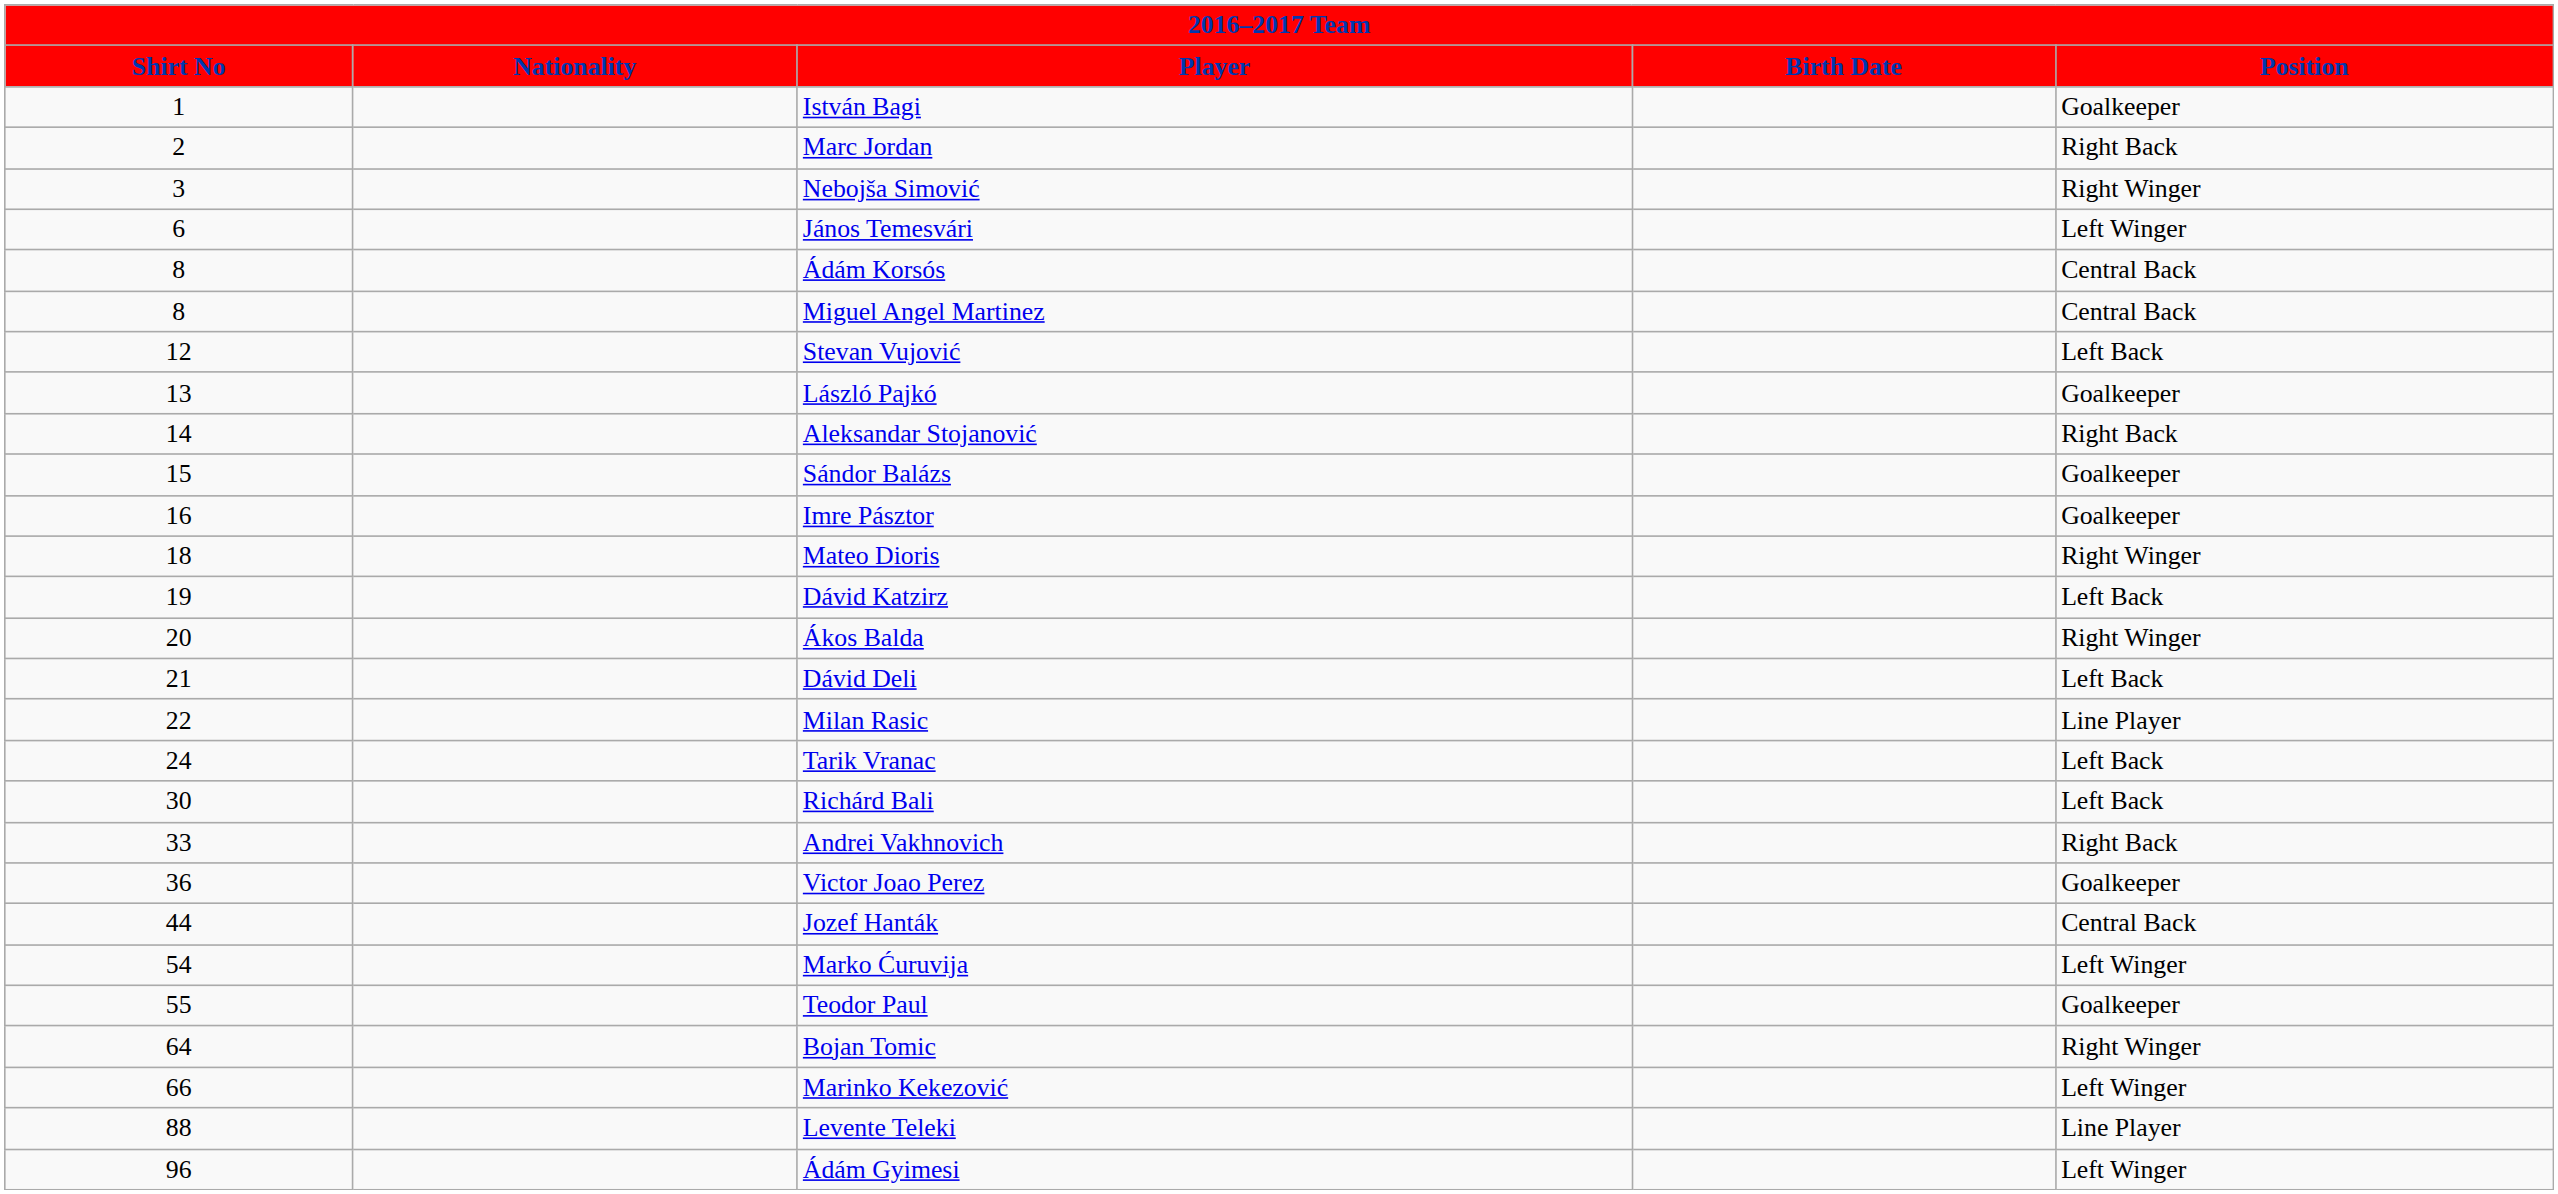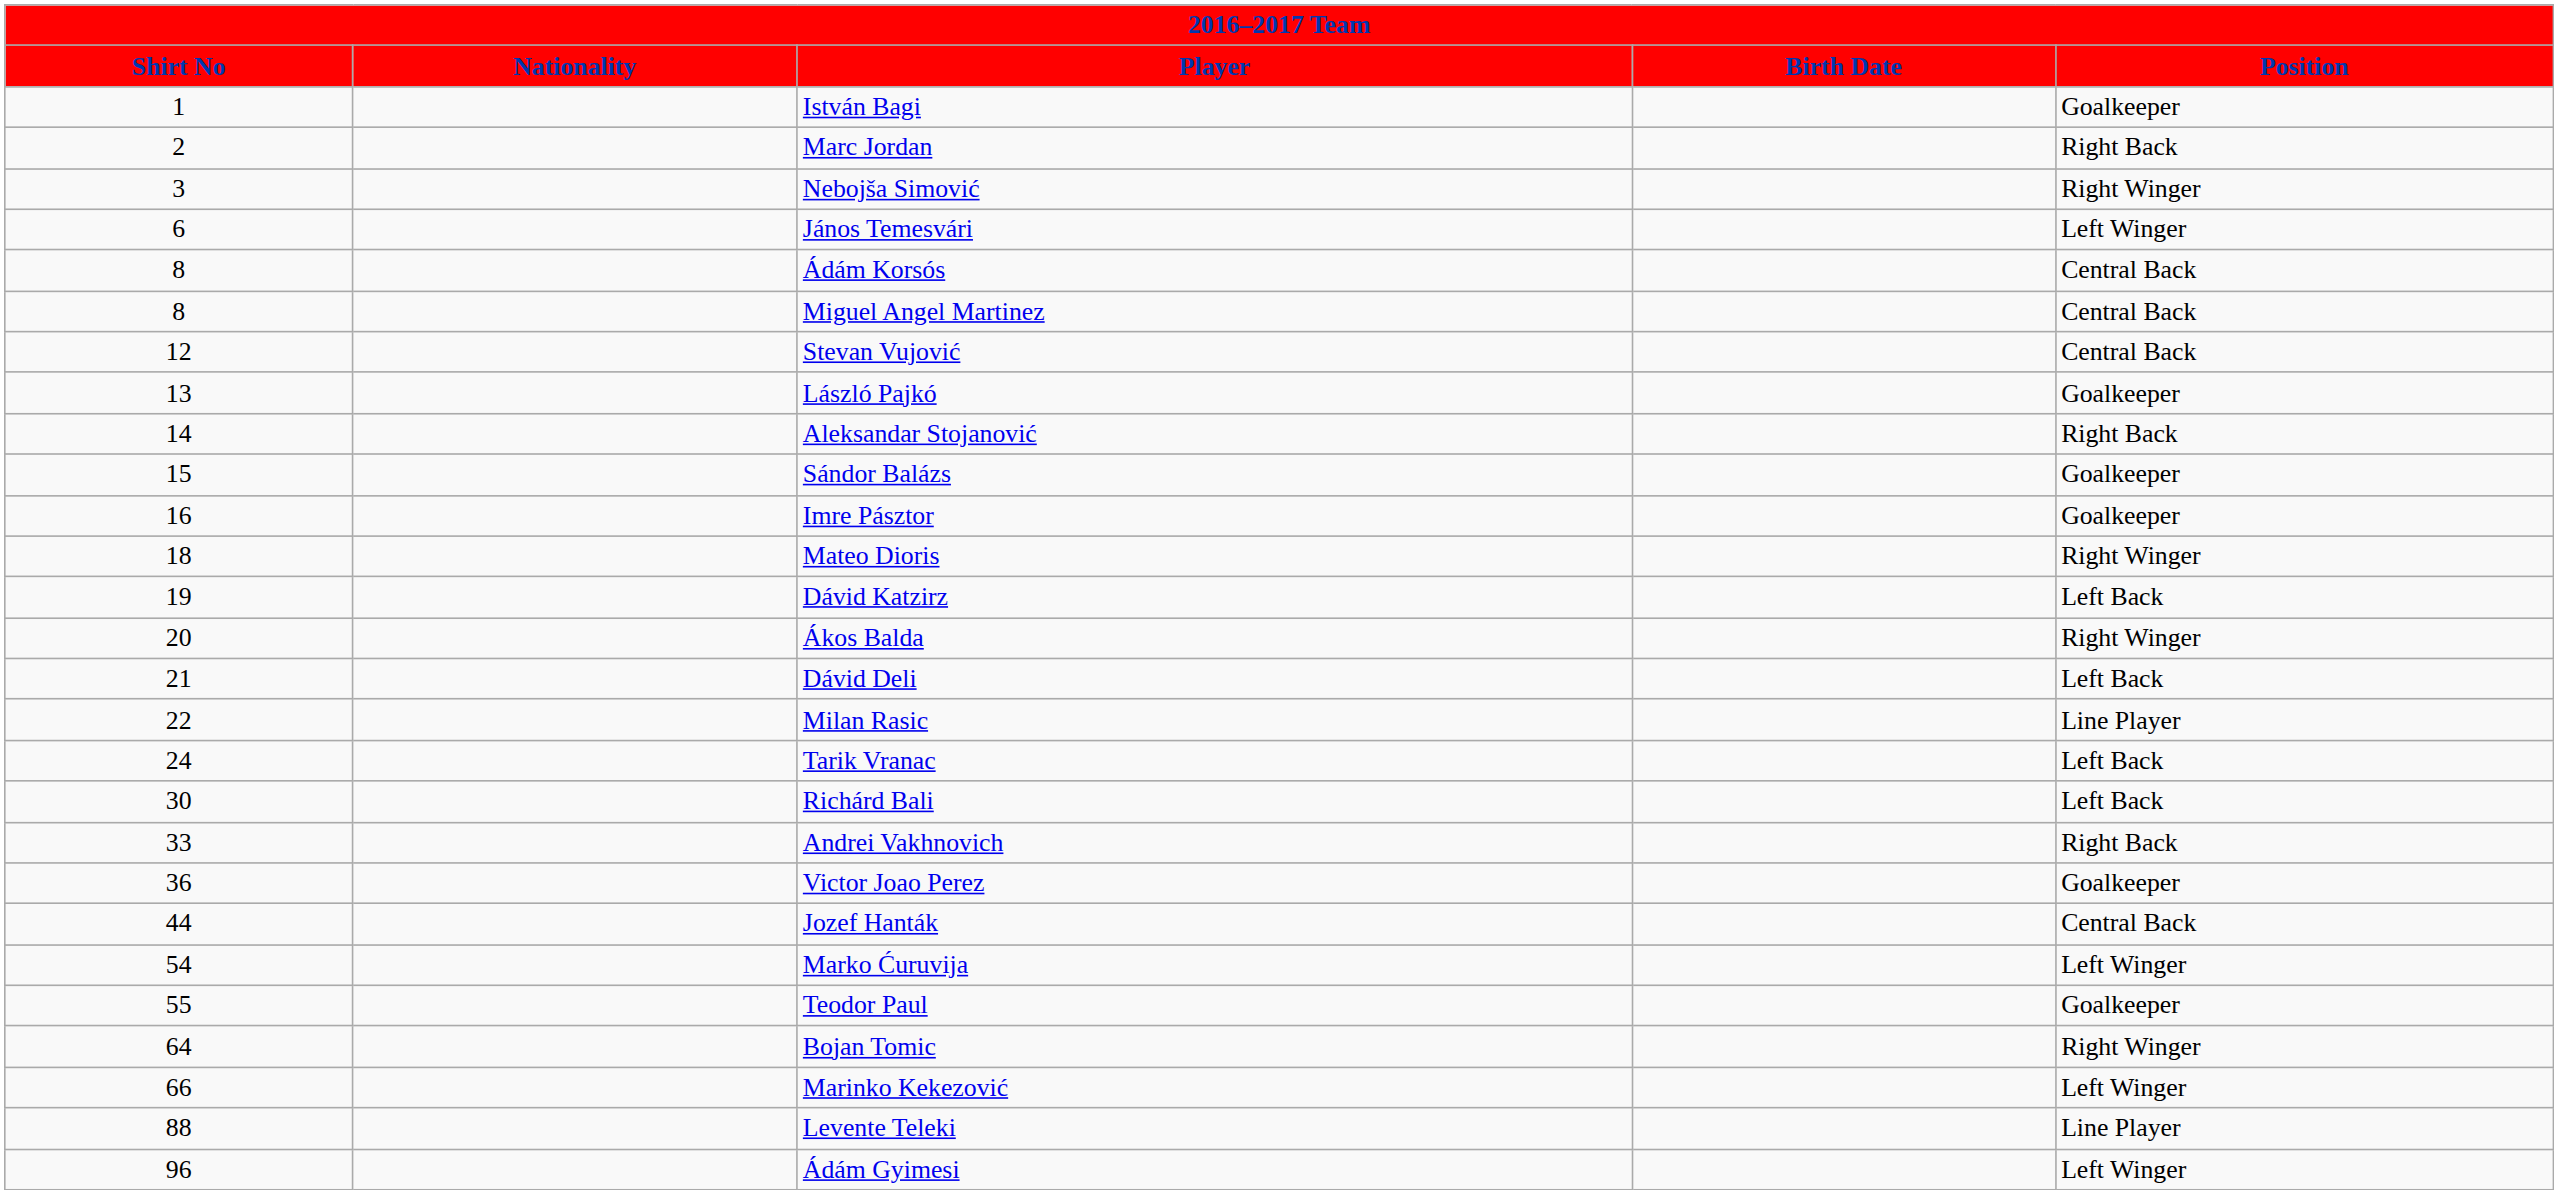 <table class="wikitable collapsible collapsed" style="width:100%">
 <tr>
 <th colspan=5 style="background-color:red;color:#0038af;text-align:center;"> <strong>2016–2017 Team</strong></th>
 </tr>
 <tr>
 <th style="color:#0038af; background:red">Shirt No</th>
 <th style="color:#0038af; background:red">Nationality</th>
 <th style="color:#0038af; background:red">Player</th>
 <th style="color:#0038af; background:red">Birth Date</th>
 <th style="color:#0038af; background:red">Position</th>
 </tr>
 <tr>
 <td align=center>1</td>
 <td></td>
 <td><a href='#'>István Bagi</a></td>
 <td></td>
 <td>Goalkeeper</td>
 </tr>
 <tr>
 <td align=center>2</td>
 <td></td>
 <td><a href='#'>Marc Jordan</a></td>
 <td></td>
 <td>Right Back</td>
 </tr>
 <tr>
 <td align=center>3</td>
 <td></td>
 <td><a href='#'>Nebojša Simović</a></td>
 <td></td>
 <td>Right Winger</td>
 </tr>
 <tr>
 <td align=center>6</td>
 <td></td>
 <td><a href='#'>János Temesvári</a></td>
 <td></td>
 <td>Left Winger</td>
 </tr>
 <tr>
 <td align=center>8</td>
 <td></td>
 <td><a href='#'>Ádám Korsós</a></td>
 <td></td>
 <td>Central Back</td>
 </tr>
 <tr>
 <td align=center>8</td>
 <td></td>
 <td><a href='#'>Miguel Angel Martinez</a></td>
 <td></td>
 <td>Central Back</td>
 </tr>
 <tr>
 <td align=center>12</td>
 <td></td>
 <td><a href='#'>Stevan Vujović</a></td>
 <td></td>
-<td>Left Back</td>
+<td>Central Back</td>
 </tr>
 <tr>
 <td align=center>13</td>
 <td></td>
 <td><a href='#'>László Pajkó</a></td>
 <td></td>
 <td>Goalkeeper</td>
 </tr>
 <tr>
 <td align=center>14</td>
 <td></td>
 <td><a href='#'>Aleksandar Stojanović</a></td>
 <td></td>
 <td>Right Back</td>
 </tr>
 <tr>
 <td align=center>15</td>
 <td></td>
 <td><a href='#'>Sándor Balázs</a></td>
 <td></td>
 <td>Goalkeeper</td>
 </tr>
 <tr>
 <td align=center>16</td>
 <td></td>
 <td><a href='#'>Imre Pásztor</a></td>
 <td></td>
 <td>Goalkeeper</td>
 </tr>
 <tr>
 <td align=center>18</td>
 <td></td>
 <td><a href='#'>Mateo Dioris</a></td>
 <td></td>
 <td>Right Winger</td>
 </tr>
 <tr>
 <td align=center>19</td>
 <td></td>
 <td><a href='#'>Dávid Katzirz</a></td>
 <td></td>
 <td>Left Back</td>
 </tr>
 <tr>
 <td align=center>20</td>
 <td></td>
 <td><a href='#'>Ákos Balda</a></td>
 <td></td>
 <td>Right Winger</td>
 </tr>
 <tr>
 <td align=center>21</td>
 <td></td>
 <td><a href='#'>Dávid Deli</a></td>
 <td></td>
 <td>Left Back</td>
 </tr>
 <tr>
 <td align=center>22</td>
 <td></td>
 <td><a href='#'>Milan Rasic</a></td>
 <td></td>
 <td>Line Player</td>
 </tr>
 <tr>
 <td align=center>24</td>
 <td></td>
 <td><a href='#'>Tarik Vranac</a></td>
 <td></td>
 <td>Left Back</td>
 </tr>
 <tr>
 <td align=center>30</td>
 <td></td>
 <td><a href='#'>Richárd Bali</a></td>
 <td></td>
 <td>Left Back</td>
 </tr>
 <tr>
 <td align=center>33</td>
 <td></td>
 <td><a href='#'>Andrei Vakhnovich</a></td>
 <td></td>
 <td>Right Back</td>
 </tr>
 <tr>
 <td align=center>36</td>
 <td></td>
 <td><a href='#'>Victor Joao Perez</a></td>
 <td></td>
 <td>Goalkeeper</td>
 </tr>
 <tr>
 <td align=center>44</td>
 <td></td>
 <td><a href='#'>Jozef Hanták</a></td>
 <td></td>
 <td>Central Back</td>
 </tr>
 <tr>
 <td align=center>54</td>
 <td></td>
 <td><a href='#'>Marko Ćuruvija</a></td>
 <td></td>
 <td>Left Winger</td>
 </tr>
 <tr>
 <td align=center>55</td>
 <td></td>
 <td><a href='#'>Teodor Paul</a></td>
 <td></td>
 <td>Goalkeeper</td>
 </tr>
 <tr>
 <td align=center>64</td>
 <td></td>
 <td><a href='#'>Bojan Tomic</a></td>
 <td></td>
 <td>Right Winger</td>
 </tr>
 <tr>
 <td align=center>66</td>
 <td></td>
 <td><a href='#'>Marinko Kekezović</a></td>
 <td></td>
 <td>Left Winger</td>
 </tr>
 <tr>
 <td align=center>88</td>
 <td></td>
 <td><a href='#'>Levente Teleki</a></td>
 <td></td>
 <td>Line Player</td>
 </tr>
 <tr>
 <td align=center>96</td>
 <td></td>
 <td><a href='#'>Ádám Gyimesi</a></td>
 <td></td>
 <td>Left Winger</td>
 </tr>
 </table>
